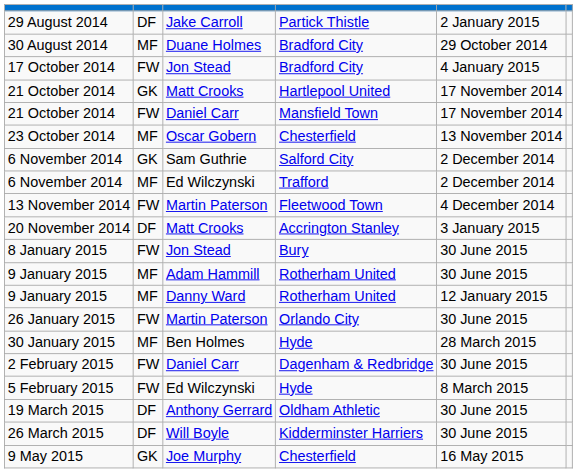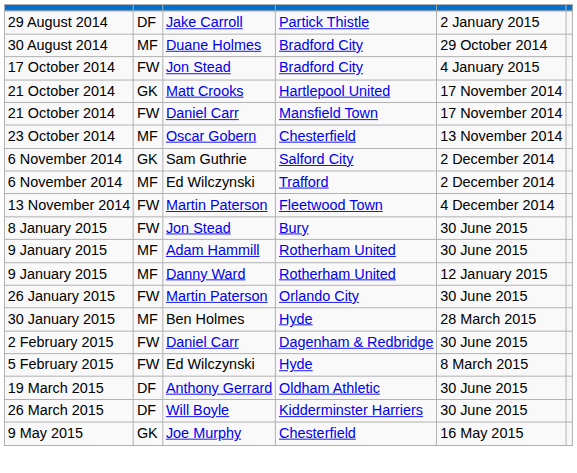 <table class="wikitable">
 <tr>
 <th style = background:#0072ce; color:#ffffff></th>
 <th style = background:#0072ce; color:#ffffff></th>
 <th style = background:#0072ce; color:#ffffff></th>
 <th style = background:#0072ce; color:#ffffff></th>
 <th style = background:#0072ce; color:#ffffff></th>
 <th style = background:#0072ce; color:#ffffff></th>
 </tr>
 <tr>
 <td>29 August 2014</td>
 <td>DF</td>
 <td> <a href='#'>Jake Carroll</a></td>
 <td> <a href='#'>Partick Thistle</a></td>
 <td>2 January 2015</td>
 <td></td>
 </tr>
 <tr>
 <td>30 August 2014</td>
 <td>MF</td>
 <td> <a href='#'>Duane Holmes</a></td>
 <td> <a href='#'>Bradford City</a></td>
 <td>29 October 2014</td>
 <td></td>
 </tr>
 <tr>
 <td>17 October 2014</td>
 <td>FW</td>
 <td> <a href='#'>Jon Stead</a></td>
 <td> <a href='#'>Bradford City</a></td>
 <td>4 January 2015</td>
 <td></td>
 </tr>
 <tr>
 <td>21 October 2014</td>
 <td>GK</td>
 <td> <a href='#'>Matt Crooks</a></td>
 <td> <a href='#'>Hartlepool United</a></td>
 <td>17 November 2014</td>
 <td></td>
 </tr>
 <tr>
 <td>21 October 2014</td>
 <td>FW</td>
 <td> <a href='#'>Daniel Carr</a></td>
 <td> <a href='#'>Mansfield Town</a></td>
 <td>17 November 2014</td>
 <td></td>
 </tr>
 <tr>
 <td>23 October 2014</td>
 <td>MF</td>
 <td> <a href='#'>Oscar Gobern</a></td>
 <td> <a href='#'>Chesterfield</a></td>
 <td>13 November 2014</td>
 <td></td>
 </tr>
 <tr>
 <td>6 November 2014</td>
 <td>GK</td>
 <td> Sam Guthrie</td>
 <td> <a href='#'>Salford City</a></td>
 <td>2 December 2014</td>
 <td></td>
 </tr>
 <tr>
 <td>6 November 2014</td>
 <td>MF</td>
 <td> Ed Wilczynski</td>
 <td> <a href='#'>Trafford</a></td>
 <td>2 December 2014</td>
 <td></td>
 </tr>
 <tr>
 <td>13 November 2014</td>
 <td>FW</td>
 <td> <a href='#'>Martin Paterson</a></td>
 <td> <a href='#'>Fleetwood Town</a></td>
 <td>4 December 2014</td>
-<td></td>
-</tr>
-<tr>
-<td>20 November 2014</td>
-<td>DF</td>
-<td> <a href='#'>Matt Crooks</a></td>
-<td> <a href='#'>Accrington Stanley</a></td>
-<td>3 January 2015</td>
 <td></td>
 </tr>
 <tr>
 <td>8 January 2015</td>
 <td>FW</td>
 <td> <a href='#'>Jon Stead</a></td>
 <td> <a href='#'>Bury</a></td>
 <td>30 June 2015</td>
 <td></td>
 </tr>
 <tr>
 <td>9 January 2015</td>
 <td>MF</td>
 <td> <a href='#'>Adam Hammill</a></td>
 <td> <a href='#'>Rotherham United</a></td>
 <td>30 June 2015</td>
 <td></td>
 </tr>
 <tr>
 <td>9 January 2015</td>
 <td>MF</td>
 <td> <a href='#'>Danny Ward</a></td>
 <td> <a href='#'>Rotherham United</a></td>
 <td>12 January 2015</td>
 <td></td>
 </tr>
 <tr>
 <td>26 January 2015</td>
 <td>FW</td>
 <td> <a href='#'>Martin Paterson</a></td>
 <td> <a href='#'>Orlando City</a></td>
 <td>30 June 2015</td>
 <td></td>
 </tr>
 <tr>
 <td>30 January 2015</td>
 <td>MF</td>
 <td> Ben Holmes</td>
 <td> <a href='#'>Hyde</a></td>
 <td>28 March 2015</td>
 <td></td>
 </tr>
 <tr>
 <td>2 February 2015</td>
 <td>FW</td>
 <td> <a href='#'>Daniel Carr</a></td>
 <td> <a href='#'>Dagenham & Redbridge</a></td>
 <td>30 June 2015</td>
 <td></td>
 </tr>
 <tr>
 <td>5 February 2015</td>
 <td>FW</td>
 <td> Ed Wilczynski</td>
 <td> <a href='#'>Hyde</a></td>
 <td>8 March 2015</td>
 <td></td>
 </tr>
 <tr>
 <td>19 March 2015</td>
 <td>DF</td>
 <td> <a href='#'>Anthony Gerrard</a></td>
 <td> <a href='#'>Oldham Athletic</a></td>
 <td>30 June 2015</td>
 <td></td>
 </tr>
 <tr>
 <td>26 March 2015</td>
 <td>DF</td>
 <td> <a href='#'>Will Boyle</a></td>
 <td> <a href='#'>Kidderminster Harriers</a></td>
 <td>30 June 2015</td>
 <td></td>
 </tr>
 <tr>
 <td>9 May 2015</td>
 <td>GK</td>
 <td> <a href='#'>Joe Murphy</a></td>
 <td> <a href='#'>Chesterfield</a></td>
 <td>16 May 2015</td>
 <td></td>
 </tr>
 </table>
